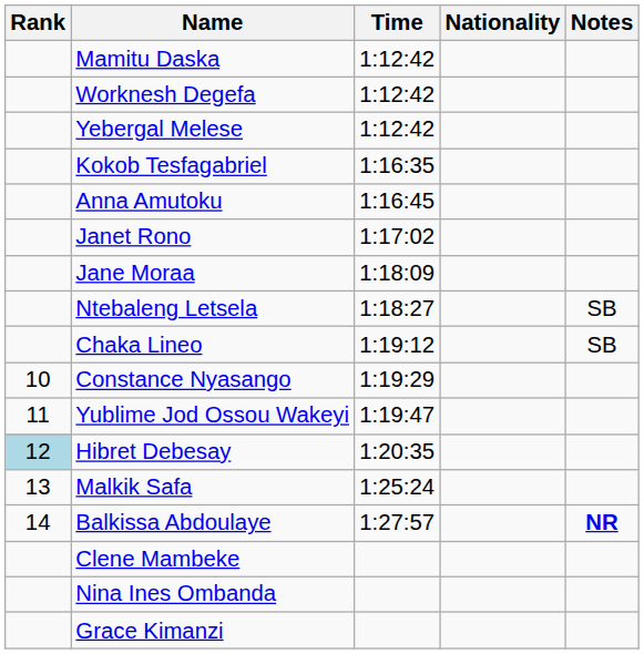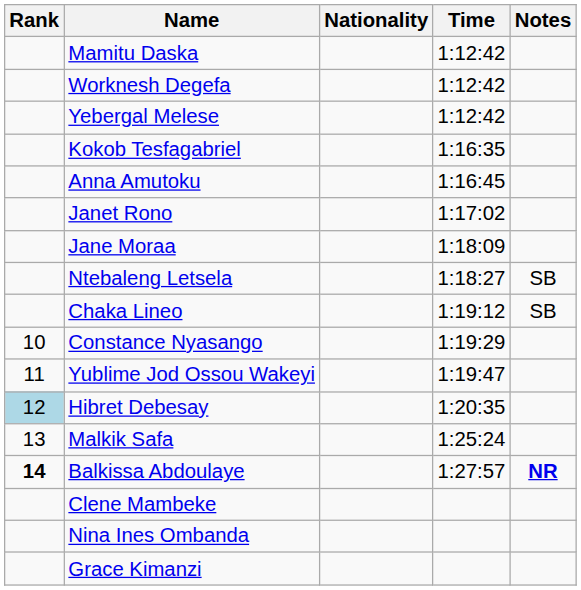 <table class="wikitable sortable" style="text-align:center">
 <tr>
 <th>Rank</th>
 <th>Name</th>
+<th>Nationality</th>
 <th>Time</th>
-<th>Nationality</th>
 <th>Notes</th>
 </tr>
 <tr>
 <td></td>
 <td align=left><a href='#'>Mamitu Daska</a></td>
+<td align=left></td>
 <td>1:12:42</td>
-<td align=left></td>
 <td></td>
 </tr>
 <tr>
 <td></td>
 <td align=left><a href='#'>Worknesh Degefa</a></td>
+<td align=left></td>
 <td>1:12:42</td>
-<td align=left></td>
 <td></td>
 </tr>
 <tr>
 <td></td>
 <td align=left><a href='#'>Yebergal Melese</a></td>
+<td align=left></td>
 <td>1:12:42</td>
-<td align=left></td>
 <td></td>
 </tr>
 <tr>
 <td></td>
 <td align=left><a href='#'>Kokob Tesfagabriel</a></td>
+<td align=left></td>
 <td>1:16:35</td>
-<td align=left></td>
 <td></td>
 </tr>
 <tr>
 <td></td>
 <td align=left><a href='#'>Anna Amutoku</a></td>
+<td align=left></td>
 <td>1:16:45</td>
-<td align=left></td>
 <td></td>
 </tr>
 <tr>
 <td></td>
 <td align=left><a href='#'>Janet Rono</a></td>
+<td align=left></td>
 <td>1:17:02</td>
-<td align=left></td>
 <td></td>
 </tr>
 <tr>
 <td></td>
 <td align=left><a href='#'>Jane Moraa</a></td>
+<td align=left></td>
 <td>1:18:09</td>
-<td align=left></td>
 <td></td>
 </tr>
 <tr>
 <td></td>
 <td align=left><a href='#'>Ntebaleng Letsela</a></td>
+<td align=left></td>
 <td>1:18:27</td>
-<td align=left></td>
 <td>SB</td>
 </tr>
 <tr>
 <td></td>
 <td align=left><a href='#'>Chaka Lineo</a></td>
+<td align=left></td>
 <td>1:19:12</td>
-<td align=left></td>
 <td>SB</td>
 </tr>
 <tr>
 <td>10</td>
 <td align=left><a href='#'>Constance Nyasango</a></td>
+<td align=left></td>
 <td>1:19:29</td>
-<td align=left></td>
 <td></td>
 </tr>
 <tr>
 <td>11</td>
 <td align=left><a href='#'>Yublime Jod Ossou Wakeyi</a></td>
+<td align=left></td>
 <td>1:19:47</td>
-<td align=left></td>
 <td></td>
 </tr>
 <tr>
 <td style="background: lightblue;">12</td>
 <td align=left><a href='#'>Hibret Debesay</a></td>
+<td align=left></td>
 <td>1:20:35</td>
-<td align=left></td>
 <td></td>
 </tr>
 <tr>
 <td>13</td>
 <td align=left><a href='#'>Malkik Safa</a></td>
+<td align=left></td>
 <td>1:25:24</td>
-<td align=left></td>
 <td></td>
 </tr>
 <tr>
-<td>14</td>
+<td><strong>14</strong></td>
 <td align=left><a href='#'>Balkissa Abdoulaye</a></td>
+<td align=left></td>
 <td>1:27:57</td>
-<td align=left></td>
 <td><strong><a href='#'>NR</a></strong></td>
 </tr>
 <tr>
 <td></td>
 <td align=left><a href='#'>Clene Mambeke</a></td>
+<td align=left></td>
 <td></td>
-<td align=left></td>
 <td></td>
 </tr>
 <tr>
 <td></td>
 <td align=left><a href='#'>Nina Ines Ombanda</a></td>
+<td align=left></td>
 <td></td>
-<td align=left></td>
 <td></td>
 </tr>
 <tr>
 <td></td>
 <td align=left><a href='#'>Grace Kimanzi</a></td>
+<td align=left></td>
 <td></td>
-<td align=left></td>
 <td></td>
 </tr>
 </table>
